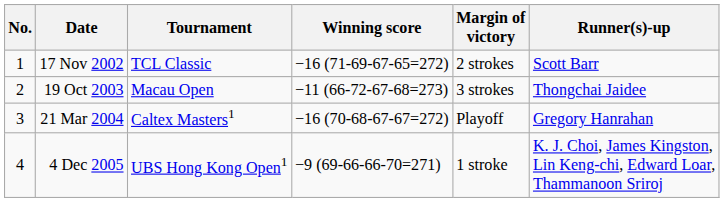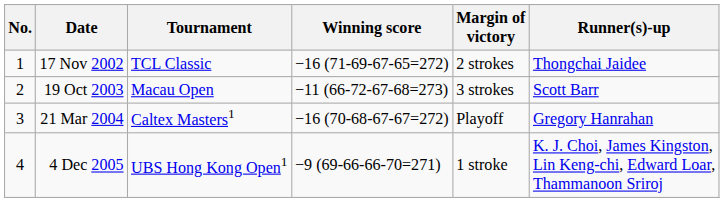 <table class="wikitable" style="font-size:95%;">
 <tr>
 <th>No.</th>
 <th>Date</th>
 <th>Tournament</th>
 <th>Winning score</th>
 <th>Margin of<br>victory</th>
 <th>Runner(s)-up</th>
 </tr>
 <tr>
 <td align=center>1</td>
 <td align=right>17 Nov <a href='#'>2002</a></td>
 <td><a href='#'>TCL Classic</a></td>
 <td>−16 (71-69-67-65=272)</td>
 <td>2 strokes</td>
-<td> <a href='#'>Scott Barr</a></td>
+<td> <a href='#'>Thongchai Jaidee</a></td>
 </tr>
 <tr>
 <td align=center>2</td>
 <td align=right>19 Oct <a href='#'>2003</a></td>
 <td><a href='#'>Macau Open</a></td>
 <td>−11 (66-72-67-68=273)</td>
 <td>3 strokes</td>
-<td> <a href='#'>Thongchai Jaidee</a></td>
+<td> <a href='#'>Scott Barr</a></td>
 </tr>
 <tr>
 <td align=center>3</td>
 <td align=right>21 Mar <a href='#'>2004</a></td>
 <td><a href='#'>Caltex Masters</a><sup>1</sup></td>
 <td>−16 (70-68-67-67=272)</td>
 <td>Playoff</td>
 <td> <a href='#'>Gregory Hanrahan</a></td>
 </tr>
 <tr>
 <td align=center>4</td>
 <td align=right>4 Dec <a href='#'>2005</a></td>
 <td><a href='#'>UBS Hong Kong Open</a><sup>1</sup></td>
 <td>−9 (69-66-66-70=271)</td>
 <td>1 stroke</td>
 <td> <a href='#'>K. J. Choi</a>,  <a href='#'>James Kingston</a>,<br> <a href='#'>Lin Keng-chi</a>,  <a href='#'>Edward Loar</a>,<br> <a href='#'>Thammanoon Sriroj</a></td>
 </tr>
 </table>
